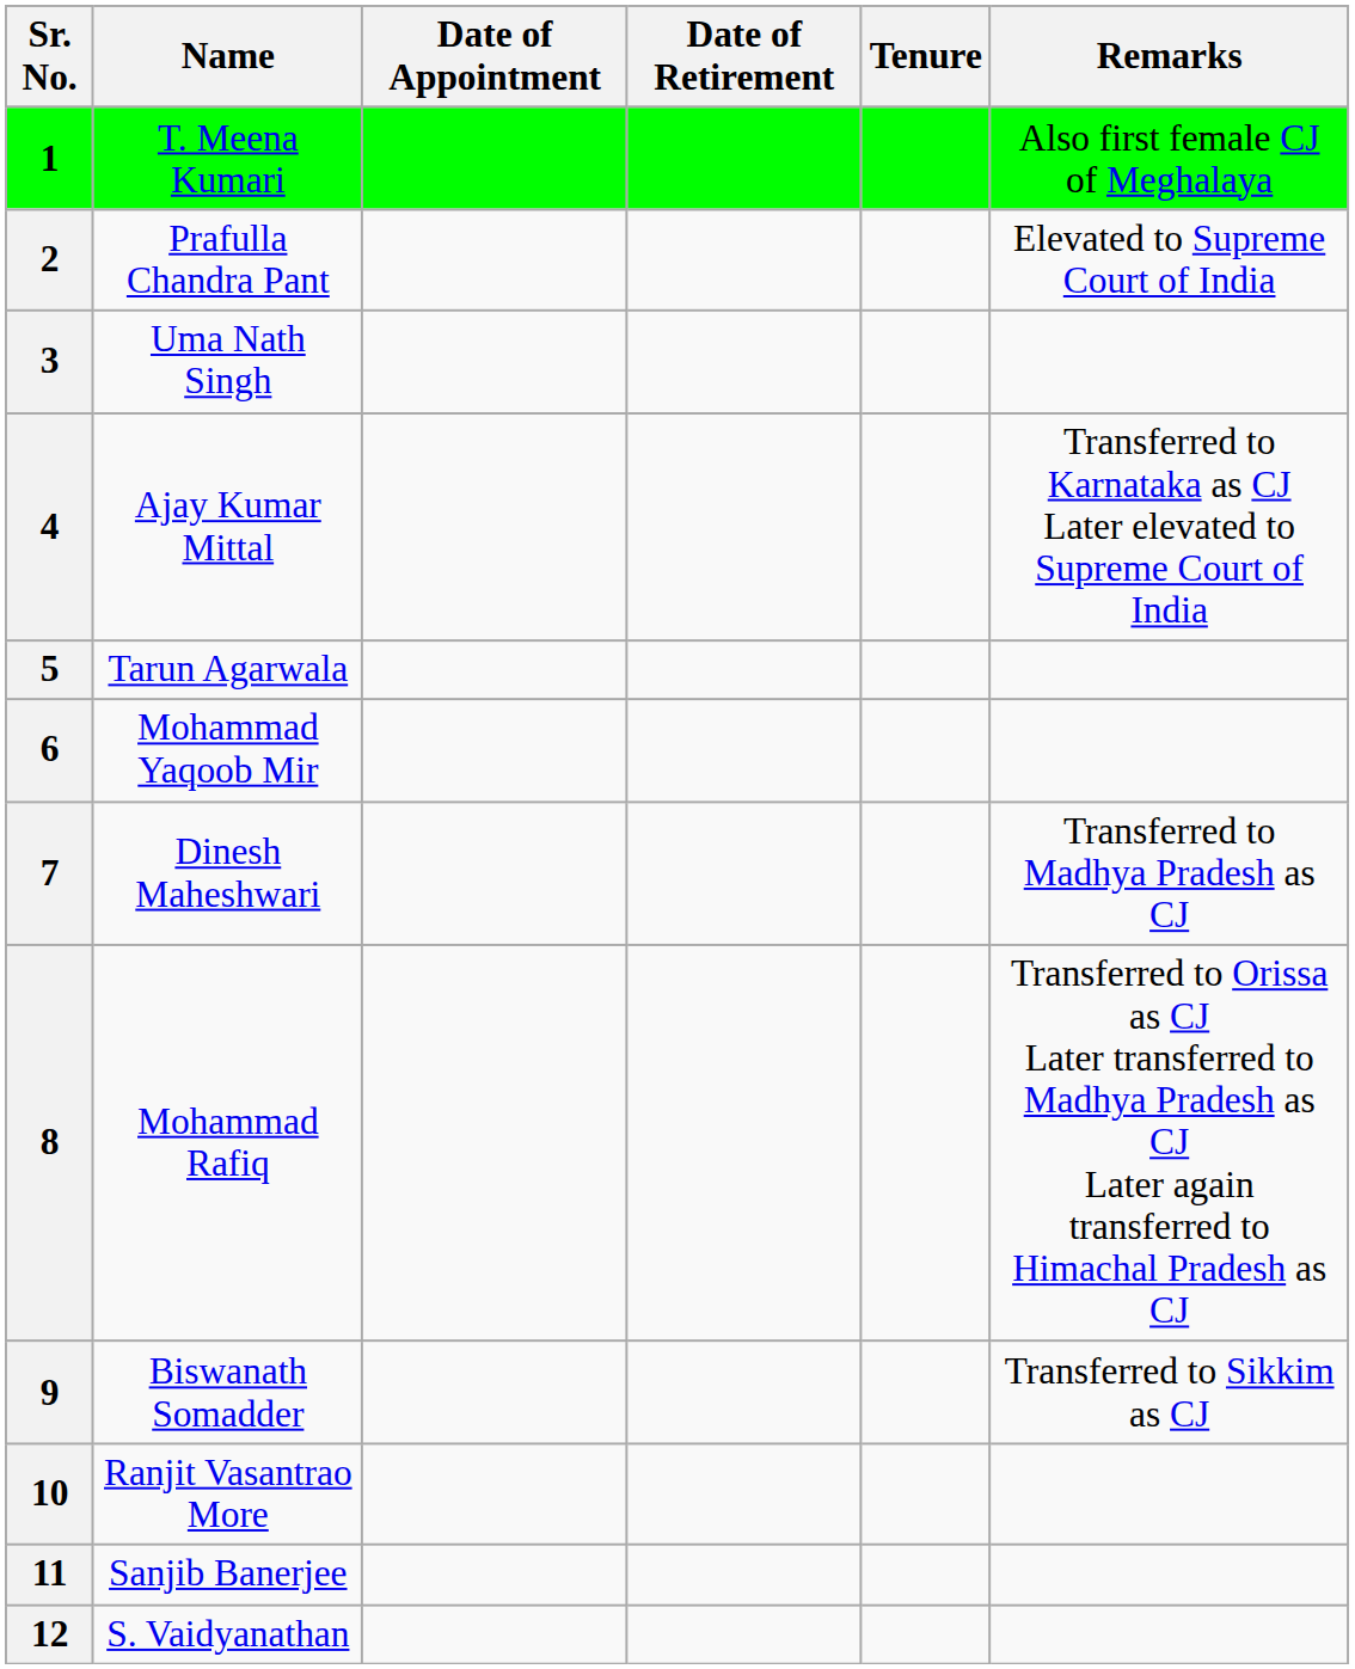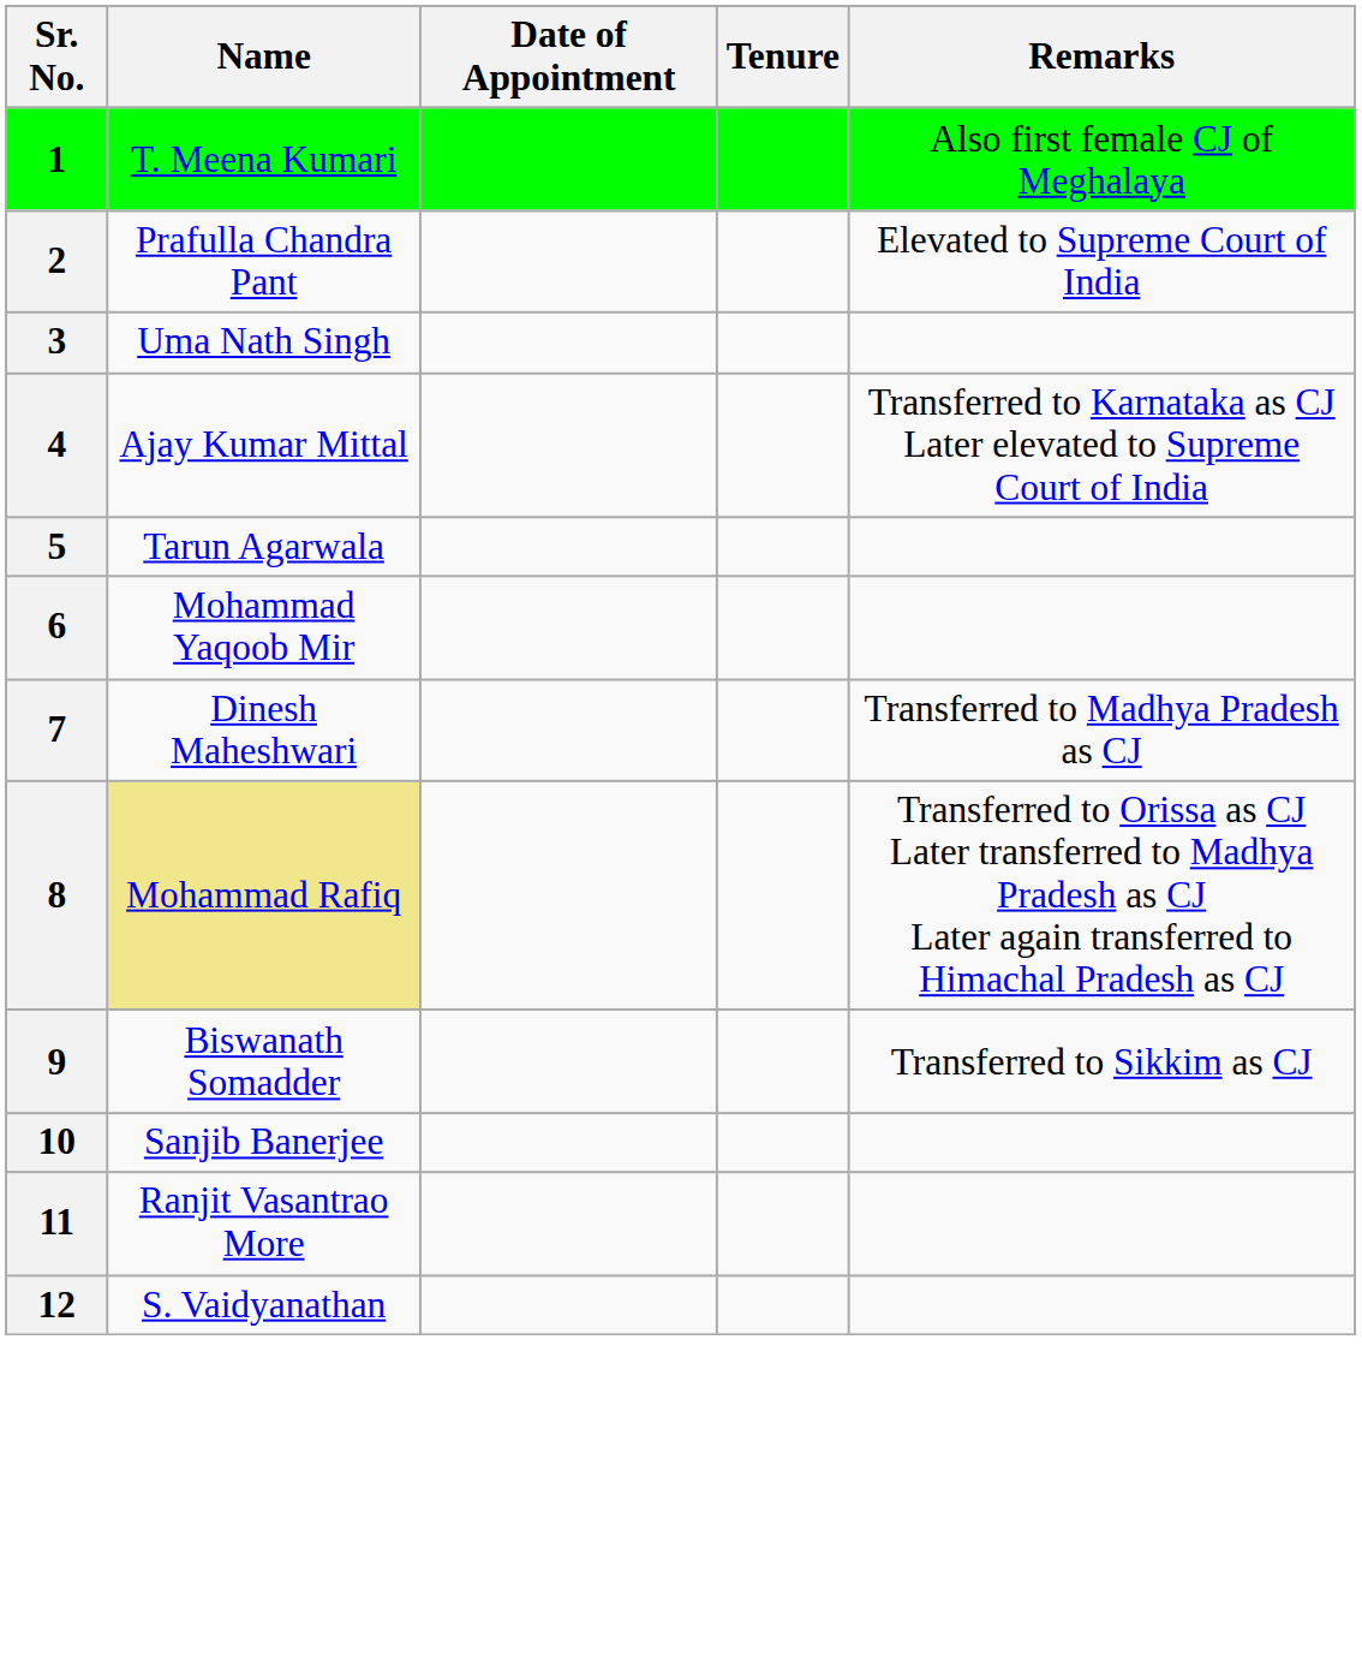 <table class="wikitable sortable" style="text-align:center" width="92%">
 <tr>
 <th>Sr. No.</th>
 <th>Name</th>
 <th>Date of Appointment</th>
-<th>Date of Retirement</th>
 <th>Tenure</th>
 <th>Remarks</th>
 </tr>
 <tr>
 <th style="background:lime;">1</th>
 <td style="background:lime;"><a href='#'>T. Meena Kumari</a></td>
 <td style="background:lime;"></td>
 <td style="background:lime;"></td>
-<td style="background:lime;"></td>
 <td style="background:lime;">Also first female <a href='#'>CJ</a> of <a href='#'>Meghalaya</a></td>
 </tr>
 <tr>
 <th>2</th>
 <td><a href='#'>Prafulla Chandra Pant</a></td>
-<td></td>
 <td></td>
 <td></td>
 <td>Elevated to <a href='#'>Supreme Court of India</a></td>
 </tr>
 <tr>
 <th>3</th>
 <td><a href='#'>Uma Nath Singh</a></td>
 <td></td>
 <td></td>
 <td></td>
-<td></td>
 </tr>
 <tr>
 <th>4</th>
 <td><a href='#'>Ajay Kumar Mittal</a></td>
-<td></td>
 <td></td>
 <td></td>
 <td>Transferred to <a href='#'>Karnataka</a> as <a href='#'>CJ</a> <br> Later elevated to <a href='#'>Supreme Court of India</a></td>
 </tr>
 <tr>
 <th>5</th>
 <td><a href='#'>Tarun Agarwala</a></td>
 <td></td>
 <td></td>
 <td></td>
-<td></td>
 </tr>
 <tr>
 <th>6</th>
 <td><a href='#'>Mohammad Yaqoob Mir</a></td>
-<td></td>
 <td></td>
 <td></td>
 <td></td>
 </tr>
 <tr>
 <th>7</th>
 <td><a href='#'>Dinesh Maheshwari</a></td>
 <td></td>
 <td></td>
-<td></td>
 <td>Transferred to <a href='#'>Madhya Pradesh</a> as <a href='#'>CJ</a></td>
 </tr>
 <tr>
 <th>8</th>
-<td><a href='#'>Mohammad Rafiq</a></td>
-<td></td>
+<td style="background: khaki;"><a href='#'>Mohammad Rafiq</a></td>
 <td></td>
 <td></td>
 <td>Transferred to <a href='#'>Orissa</a> as <a href='#'>CJ</a> <br> Later transferred to <a href='#'>Madhya Pradesh</a> as <a href='#'>CJ</a> <br> Later again transferred to <a href='#'>Himachal Pradesh</a> as <a href='#'>CJ</a></td>
 </tr>
 <tr>
 <th>9</th>
 <td><a href='#'>Biswanath Somadder</a></td>
 <td></td>
 <td></td>
-<td></td>
 <td>Transferred to <a href='#'>Sikkim</a> as <a href='#'>CJ</a></td>
 </tr>
 <tr>
 <th>10</th>
-<td><a href='#'>Ranjit Vasantrao More</a></td>
-<td></td>
+<td><a href='#'>Sanjib Banerjee</a></td>
 <td></td>
 <td></td>
 <td></td>
 </tr>
 <tr>
 <th>11</th>
-<td><a href='#'>Sanjib Banerjee</a></td>
-<td></td>
+<td><a href='#'>Ranjit Vasantrao More</a></td>
 <td></td>
 <td></td>
 <td></td>
 </tr>
 <tr>
 <th>12</th>
 <td><a href='#'>S. Vaidyanathan</a></td>
 <td></td>
 <td></td>
 <td></td>
-<td></td>
 </tr>
 </table>
